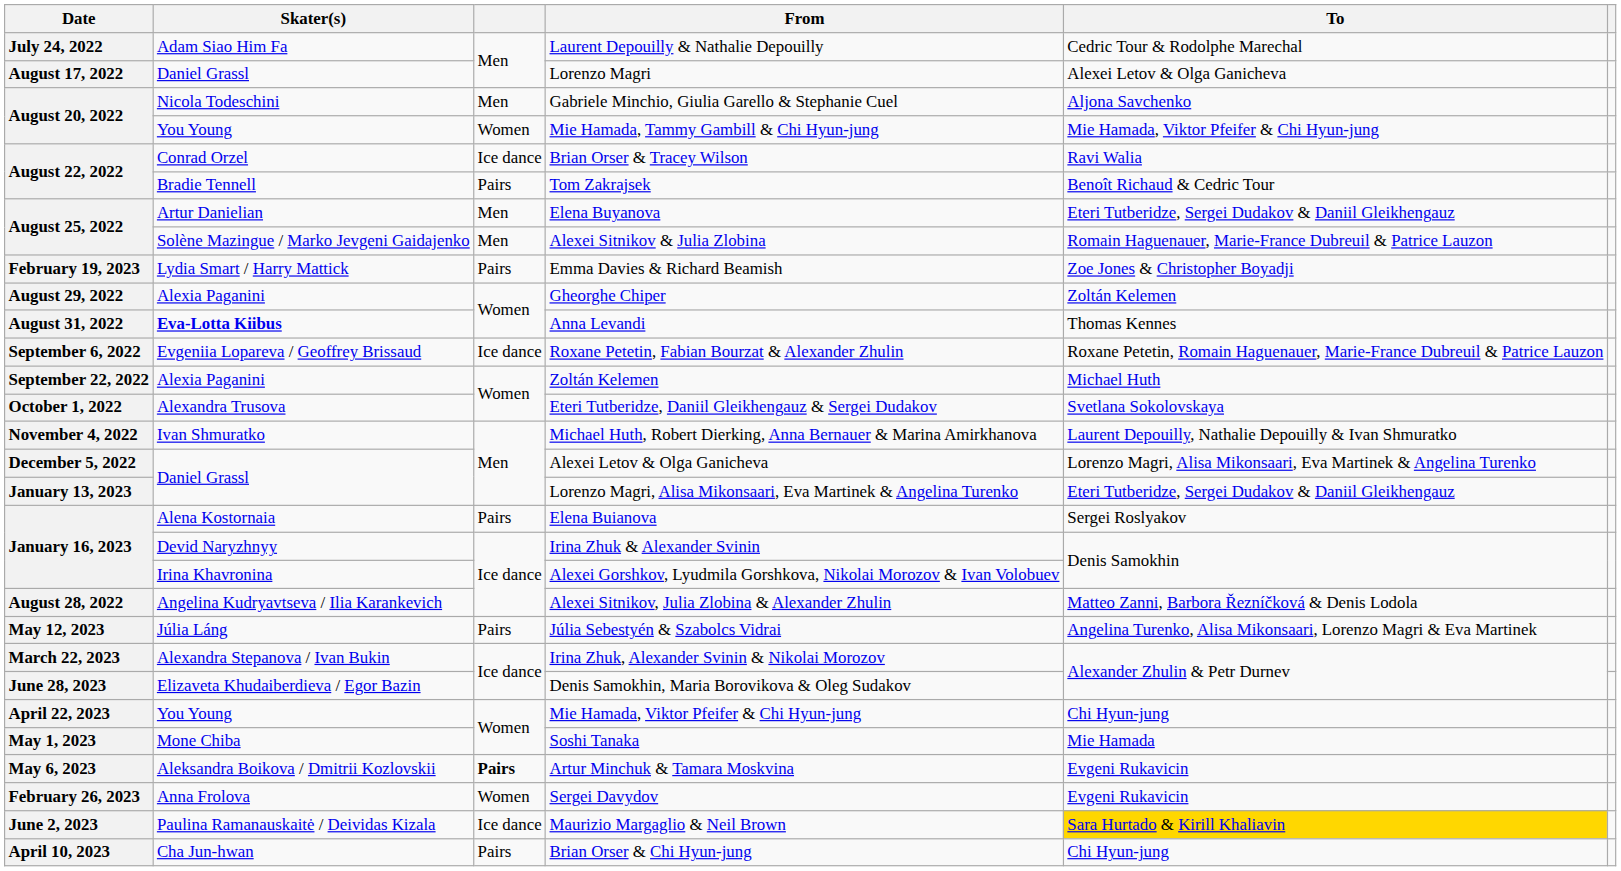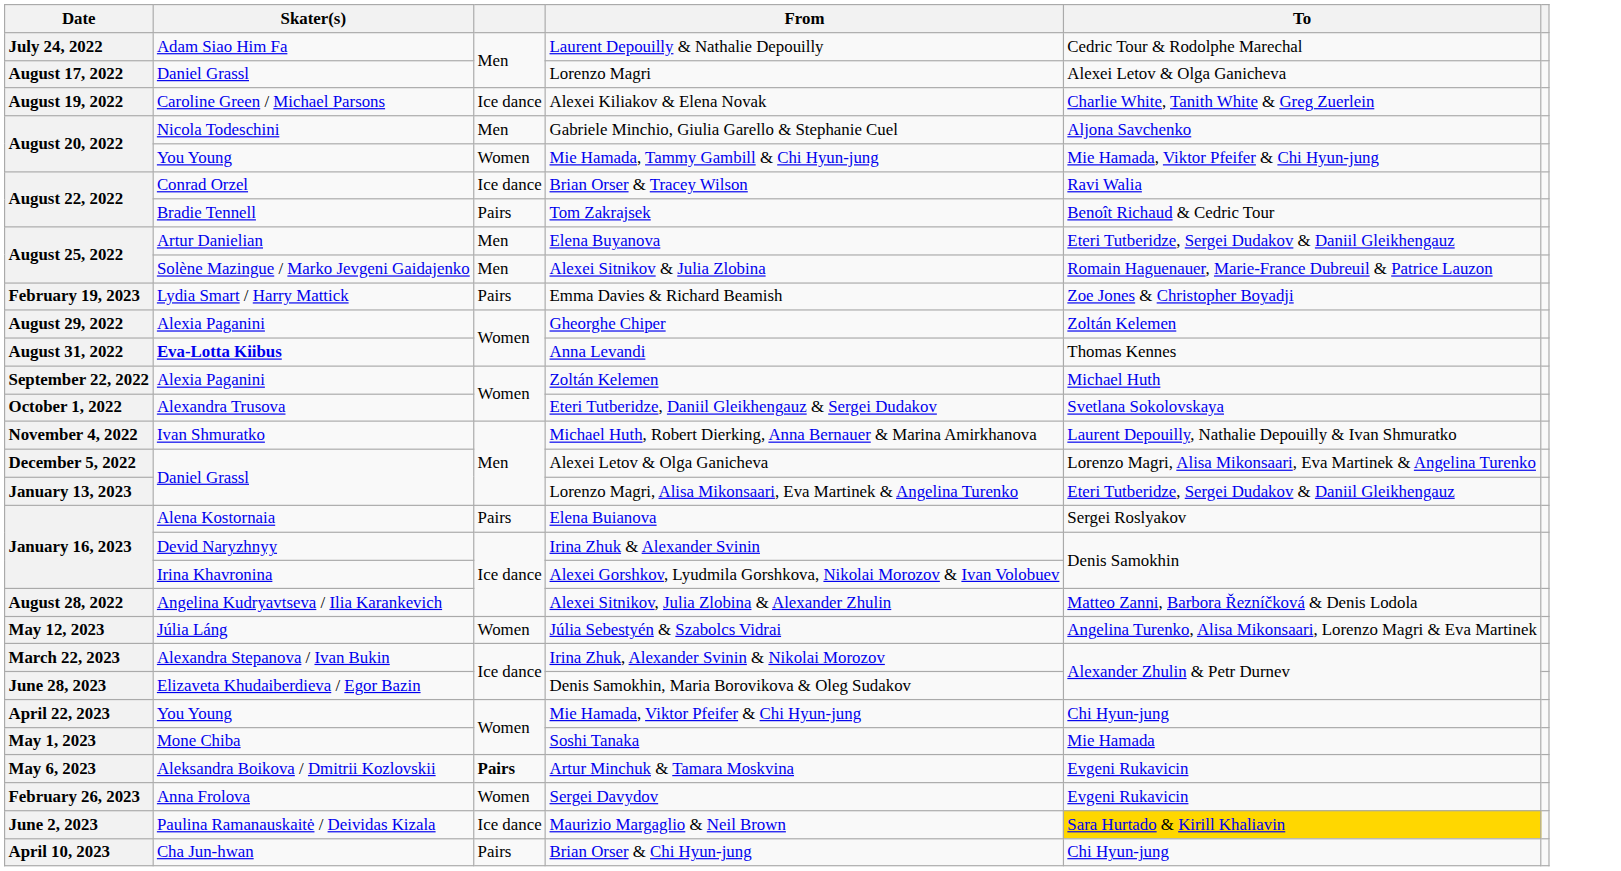 <table class="wikitable unsortable" style="text-align:left; font-size:90%">
 <tr>
 <th scope="col">Date</th>
 <th scope="col">Skater(s)</th>
 <th scope="col"></th>
 <th scope="col">From</th>
 <th scope="col">To</th>
 <th scope="col"></th>
 </tr>
 <tr>
 <th scope="row" style="text-align:left">July 24, 2022</th>
 <td> <a href='#'>Adam Siao Him Fa</a></td>
 <td rowspan="2">Men</td>
 <td><a href='#'>Laurent Depouilly</a> & Nathalie Depouilly</td>
 <td>Cedric Tour & Rodolphe Marechal</td>
 <td></td>
 </tr>
 <tr>
 <th scope="row" style="text-align:left">August 17, 2022</th>
 <td> <a href='#'>Daniel Grassl</a></td>
 <td>Lorenzo Magri</td>
 <td>Alexei Letov & Olga Ganicheva</td>
+<td></td>
+</tr>
+<tr>
+<th scope="row" style="text-align:left">August 19, 2022</th>
+<td> <a href='#'>Caroline Green</a> / <a href='#'>Michael Parsons</a></td>
+<td>Ice dance</td>
+<td>Alexei Kiliakov & Elena Novak</td>
+<td><a href='#'>Charlie White</a>, <a href='#'>Tanith White</a> & <a href='#'>Greg Zuerlein</a></td>
 <td></td>
 </tr>
 <tr>
 <th scope="row" style="text-align:left" rowspan=2>August 20, 2022</th>
 <td> <a href='#'>Nicola Todeschini</a></td>
 <td>Men</td>
 <td>Gabriele Minchio, Giulia Garello & Stephanie Cuel</td>
 <td><a href='#'>Aljona Savchenko</a></td>
 <td></td>
 </tr>
 <tr>
 <td> <a href='#'>You Young</a></td>
 <td>Women</td>
 <td><a href='#'>Mie Hamada</a>, <a href='#'>Tammy Gambill</a> & <a href='#'>Chi Hyun-jung</a></td>
 <td><a href='#'>Mie Hamada</a>, <a href='#'>Viktor Pfeifer</a> & <a href='#'>Chi Hyun-jung</a></td>
 <td></td>
 </tr>
 <tr>
 <th scope="row" style="text-align:left" rowspan=2>August 22, 2022</th>
 <td> <a href='#'>Conrad Orzel</a></td>
 <td>Ice dance</td>
 <td><a href='#'>Brian Orser</a> & <a href='#'>Tracey Wilson</a></td>
 <td><a href='#'>Ravi Walia</a></td>
 <td></td>
 </tr>
 <tr>
 <td> <a href='#'>Bradie Tennell</a></td>
 <td>Pairs</td>
 <td><a href='#'>Tom Zakrajsek</a></td>
 <td><a href='#'>Benoît Richaud</a> & Cedric Tour</td>
 <td></td>
 </tr>
 <tr>
 <th scope="row" style="text-align:left" rowspan=2>August 25, 2022</th>
 <td> <a href='#'>Artur Danielian</a></td>
 <td>Men</td>
 <td><a href='#'>Elena Buyanova</a></td>
 <td><a href='#'>Eteri Tutberidze</a>, <a href='#'>Sergei Dudakov</a> & <a href='#'>Daniil Gleikhengauz</a></td>
 <td></td>
 </tr>
 <tr>
 <td> <a href='#'>Solène Mazingue</a> / <a href='#'>Marko Jevgeni Gaidajenko</a></td>
 <td>Men</td>
 <td><a href='#'>Alexei Sitnikov</a> & <a href='#'>Julia Zlobina</a></td>
 <td><a href='#'>Romain Haguenauer</a>, <a href='#'>Marie-France Dubreuil</a> & <a href='#'>Patrice Lauzon</a></td>
 <td></td>
 </tr>
 <tr>
 <th scope="row" style="text-align:left">February 19, 2023</th>
 <td> <a href='#'>Lydia Smart</a> / <a href='#'>Harry Mattick</a></td>
 <td>Pairs</td>
 <td>Emma Davies & Richard Beamish</td>
 <td><a href='#'>Zoe Jones</a> & <a href='#'>Christopher Boyadji</a></td>
 <td></td>
 </tr>
 <tr>
 <th scope="row" style="text-align:left">August 29, 2022</th>
 <td> <a href='#'>Alexia Paganini</a></td>
 <td rowspan="2">Women</td>
 <td><a href='#'>Gheorghe Chiper</a></td>
 <td><a href='#'>Zoltán Kelemen</a></td>
 <td></td>
 </tr>
 <tr>
 <th scope="row" style="text-align:left">August 31, 2022</th>
 <td><strong> <a href='#'>Eva-Lotta Kiibus</a></strong></td>
 <td><a href='#'>Anna Levandi</a></td>
 <td>Thomas Kennes</td>
 <td></td>
 </tr>
 <tr>
-<th scope="row" style="text-align:left">September 6, 2022</th>
-<td> <a href='#'>Evgeniia Lopareva</a> / <a href='#'>Geoffrey Brissaud</a></td>
-<td>Ice dance</td>
-<td><a href='#'>Roxane Petetin</a>, <a href='#'>Fabian Bourzat</a> & <a href='#'>Alexander Zhulin</a></td>
-<td>Roxane Petetin, <a href='#'>Romain Haguenauer</a>, <a href='#'>Marie-France Dubreuil</a> & <a href='#'>Patrice Lauzon</a></td>
-<td></td>
-</tr>
-<tr>
 <th scope="row" style="text-align:left">September 22, 2022</th>
 <td> <a href='#'>Alexia Paganini</a></td>
 <td rowspan="2">Women</td>
 <td><a href='#'>Zoltán Kelemen</a></td>
 <td><a href='#'>Michael Huth</a></td>
 <td></td>
 </tr>
 <tr>
 <th scope="row" style="text-align:left">October 1, 2022</th>
 <td> <a href='#'>Alexandra Trusova</a></td>
 <td><a href='#'>Eteri Tutberidze</a>, <a href='#'>Daniil Gleikhengauz</a> & <a href='#'>Sergei Dudakov</a></td>
 <td><a href='#'>Svetlana Sokolovskaya</a></td>
 <td></td>
 </tr>
 <tr>
 <th scope="row" style="text-align:left">November 4, 2022</th>
 <td> <a href='#'>Ivan Shmuratko</a></td>
 <td rowspan="3">Men</td>
 <td><a href='#'>Michael Huth</a>, Robert Dierking, <a href='#'>Anna Bernauer</a> & Marina Amirkhanova</td>
 <td><a href='#'>Laurent Depouilly</a>, Nathalie Depouilly & Ivan Shmuratko</td>
 <td></td>
 </tr>
 <tr>
 <th scope="row" style="text-align:left">December 5, 2022</th>
 <td rowspan="2"> <a href='#'>Daniel Grassl</a></td>
 <td>Alexei Letov & Olga Ganicheva</td>
 <td>Lorenzo Magri, <a href='#'>Alisa Mikonsaari</a>, Eva Martinek & <a href='#'>Angelina Turenko</a></td>
 <td></td>
 </tr>
 <tr>
 <th scope="row" style="text-align:left">January 13, 2023</th>
 <td>Lorenzo Magri, <a href='#'>Alisa Mikonsaari</a>, Eva Martinek & <a href='#'>Angelina Turenko</a></td>
 <td><a href='#'>Eteri Tutberidze</a>, <a href='#'>Sergei Dudakov</a> & <a href='#'>Daniil Gleikhengauz</a></td>
 <td></td>
 </tr>
 <tr>
 <th rowspan="3" scope="row" style="text-align:left">January 16, 2023</th>
 <td> <a href='#'>Alena Kostornaia</a></td>
 <td>Pairs</td>
 <td><a href='#'>Elena Buianova</a></td>
 <td>Sergei Roslyakov</td>
 <td></td>
 </tr>
 <tr>
 <td> <a href='#'>Devid Naryzhnyy</a></td>
 <td rowspan="3">Ice dance</td>
 <td><a href='#'>Irina Zhuk</a> & <a href='#'>Alexander Svinin</a></td>
 <td rowspan=2>Denis Samokhin</td>
 <td rowspan=2></td>
 </tr>
 <tr>
 <td> <a href='#'>Irina Khavronina</a></td>
 <td><a href='#'>Alexei Gorshkov</a>, Lyudmila Gorshkova, <a href='#'>Nikolai Morozov</a> & <a href='#'>Ivan Volobuev</a></td>
 </tr>
 <tr>
 <th scope="row" style="text-align:left">August 28, 2022</th>
 <td> <a href='#'>Angelina Kudryavtseva</a> / <a href='#'>Ilia Karankevich</a></td>
 <td><a href='#'>Alexei Sitnikov</a>, <a href='#'>Julia Zlobina</a> & <a href='#'>Alexander Zhulin</a></td>
 <td><a href='#'>Matteo Zanni</a>, <a href='#'>Barbora Řezníčková</a> & Denis Lodola</td>
 <td></td>
 </tr>
 <tr>
 <th scope="row" style="text-align:left">May 12, 2023</th>
 <td> <a href='#'>Júlia Láng</a></td>
-<td>Pairs</td>
+<td>Women</td>
 <td><a href='#'>Júlia Sebestyén</a> & <a href='#'>Szabolcs Vidrai</a></td>
 <td><a href='#'>Angelina Turenko</a>, <a href='#'>Alisa Mikonsaari</a>, Lorenzo Magri & Eva Martinek</td>
 <td></td>
 </tr>
 <tr>
 <th scope="row" style="text-align:left">March 22, 2023</th>
 <td> <a href='#'>Alexandra Stepanova</a> / <a href='#'>Ivan Bukin</a></td>
 <td rowspan="2">Ice dance</td>
 <td><a href='#'>Irina Zhuk</a>, <a href='#'>Alexander Svinin</a> & <a href='#'>Nikolai Morozov</a></td>
 <td rowspan="2"><a href='#'>Alexander Zhulin</a> & Petr Durnev</td>
 <td></td>
 </tr>
 <tr>
 <th scope="row" style="text-align:left">June 28, 2023</th>
 <td> <a href='#'>Elizaveta Khudaiberdieva</a> / <a href='#'>Egor Bazin</a></td>
 <td>Denis Samokhin, Maria Borovikova & Oleg Sudakov</td>
 <td></td>
 </tr>
 <tr>
 <th scope="row" style="text-align:left">April 22, 2023</th>
 <td> <a href='#'>You Young</a></td>
 <td rowspan="2">Women</td>
 <td><a href='#'>Mie Hamada</a>, <a href='#'>Viktor Pfeifer</a> & <a href='#'>Chi Hyun-jung</a></td>
 <td><a href='#'>Chi Hyun-jung</a></td>
 <td></td>
 </tr>
 <tr>
 <th scope="row" style="text-align:left">May 1, 2023</th>
 <td> <a href='#'>Mone Chiba</a></td>
 <td><a href='#'>Soshi Tanaka</a></td>
 <td><a href='#'>Mie Hamada</a></td>
 <td></td>
 </tr>
 <tr>
 <th scope="row" style="text-align:left">May 6, 2023</th>
 <td> <a href='#'>Aleksandra Boikova</a> / <a href='#'>Dmitrii Kozlovskii</a></td>
 <td><strong>Pairs</strong></td>
 <td><a href='#'>Artur Minchuk</a> & <a href='#'>Tamara Moskvina</a></td>
 <td><a href='#'>Evgeni Rukavicin</a></td>
 <td></td>
 </tr>
 <tr>
 <th scope="row" style="text-align:left">February 26, 2023</th>
 <td> <a href='#'>Anna Frolova</a></td>
 <td>Women</td>
 <td><a href='#'>Sergei Davydov</a></td>
 <td><a href='#'>Evgeni Rukavicin</a></td>
 <td></td>
 </tr>
 <tr>
 <th scope="row" style="text-align:left">June 2, 2023</th>
 <td> <a href='#'>Paulina Ramanauskaitė</a> / <a href='#'>Deividas Kizala</a></td>
 <td>Ice dance</td>
 <td><a href='#'>Maurizio Margaglio</a> & <a href='#'>Neil Brown</a></td>
 <td style="background: gold;"><a href='#'>Sara Hurtado</a> & <a href='#'>Kirill Khaliavin</a></td>
 <td></td>
 </tr>
 <tr>
 <th scope="row" style="text-align:left">April 10, 2023</th>
 <td> <a href='#'>Cha Jun-hwan</a></td>
 <td>Pairs</td>
 <td><a href='#'>Brian Orser</a> & <a href='#'>Chi Hyun-jung</a></td>
 <td><a href='#'>Chi Hyun-jung</a></td>
 <td></td>
 </tr>
 </table>
